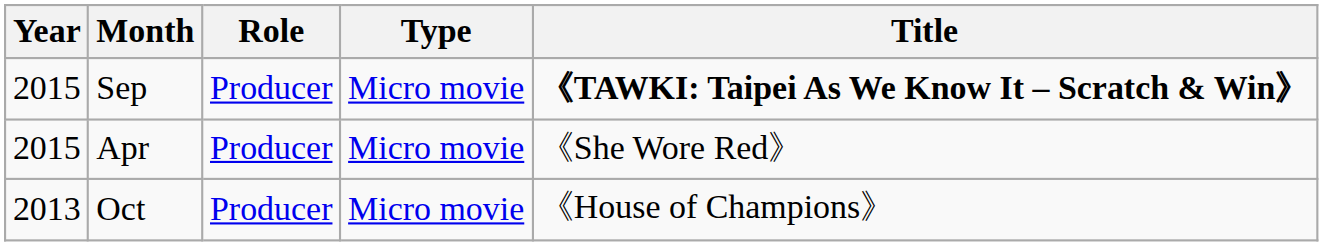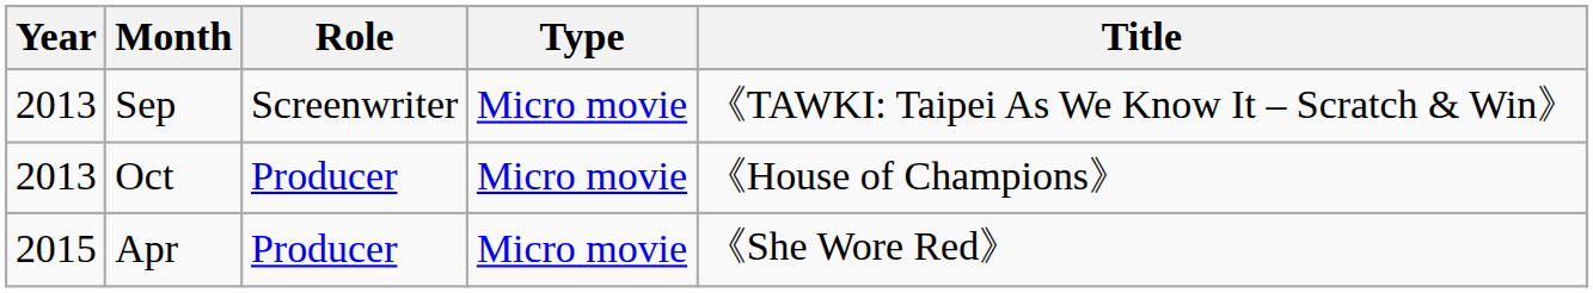 <table class="wikitable">
 <tr>
 <th>Year</th>
 <th>Month</th>
 <th>Role</th>
 <th>Type</th>
 <th>Title</th>
 </tr>
 <tr>
-<td>2015</td>
+<td>2013</td>
 <td>Sep</td>
+<td>Screenwriter</td>
+<td><a href='#'>Micro movie</a></td>
+<td>《TAWKI: Taipei As We Know It – Scratch & Win》</td>
+</tr>
+<tr>
+<td>2013</td>
+<td>Oct</td>
 <td><a href='#'>Producer</a></td>
 <td><a href='#'>Micro movie</a></td>
-<td><strong>《TAWKI: Taipei As We Know It – Scratch & Win》</strong></td>
+<td>《House of Champions》</td>
 </tr>
 <tr>
 <td>2015</td>
 <td>Apr</td>
 <td><a href='#'>Producer</a></td>
 <td><a href='#'>Micro movie</a></td>
 <td>《She Wore Red》</td>
 </tr>
-<tr>
-<td>2013</td>
-<td>Oct</td>
-<td><a href='#'>Producer</a></td>
-<td><a href='#'>Micro movie</a></td>
-<td>《House of Champions》</td>
-</tr>
 </table>
